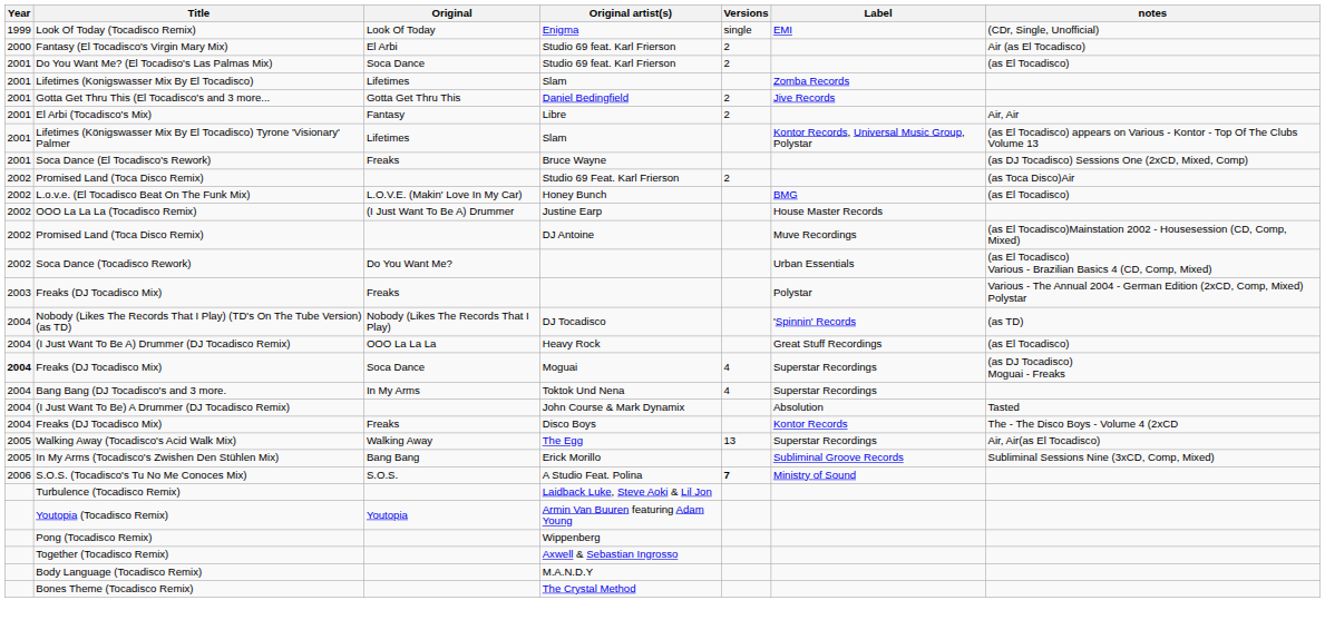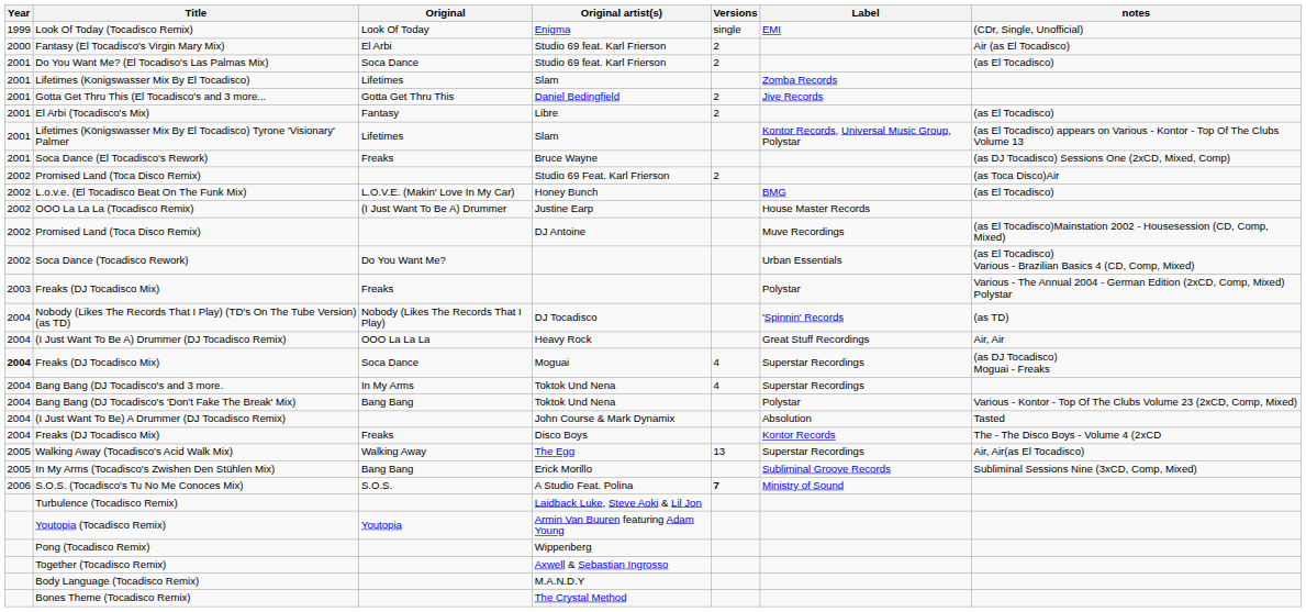 <table class="wikitable">
 <tr>
 <th>Year</th>
 <th>Title</th>
 <th>Original</th>
 <th><strong>Original artist(s)</strong></th>
 <th>Versions</th>
 <th>Label</th>
 <th>notes</th>
 </tr>
 <tr>
 <td>1999</td>
 <td>Look Of Today (Tocadisco Remix)</td>
 <td>Look Of Today</td>
 <td><a href='#'>Enigma</a></td>
 <td>single</td>
 <td><a href='#'>EMI</a></td>
 <td>(CDr, Single, Unofficial)</td>
 </tr>
 <tr>
 <td>2000</td>
 <td>Fantasy (El Tocadisco's Virgin Mary Mix)</td>
 <td>El Arbi</td>
 <td>Studio 69 feat. Karl Frierson</td>
 <td>2</td>
 <td></td>
 <td>Air (as El Tocadisco)</td>
 </tr>
 <tr>
 <td>2001</td>
 <td>Do You Want Me? (El Tocadiso's Las Palmas Mix)</td>
 <td>Soca Dance</td>
 <td>Studio 69 feat. Karl Frierson</td>
 <td>2</td>
 <td></td>
 <td>(as El Tocadisco)</td>
 </tr>
 <tr>
 <td>2001</td>
 <td>Lifetimes (Konigswasser Mix By El Tocadisco)</td>
 <td>Lifetimes</td>
 <td>Slam</td>
 <td></td>
 <td><a href='#'>Zomba Records</a></td>
 <td></td>
 </tr>
 <tr>
 <td>2001</td>
 <td>Gotta Get Thru This (El Tocadisco's and 3 more...</td>
 <td>Gotta Get Thru This</td>
 <td><a href='#'>Daniel Bedingfield</a></td>
 <td>2</td>
 <td><a href='#'>Jive Records</a></td>
 <td></td>
 </tr>
 <tr>
 <td>2001</td>
 <td>El Arbi (Tocadisco's Mix)</td>
 <td>Fantasy</td>
 <td>Libre</td>
 <td>2</td>
 <td></td>
-<td>Air, Air</td>
+<td>(as El Tocadisco)</td>
 </tr>
 <tr>
 <td>2001</td>
 <td>Lifetimes (Königswasser Mix By El Tocadisco)  Tyrone 'Visionary' Palmer</td>
 <td>Lifetimes</td>
 <td>Slam</td>
 <td></td>
 <td><a href='#'>Kontor Records</a>, <a href='#'>Universal Music Group</a>, Polystar</td>
 <td>(as El Tocadisco) appears on Various - Kontor - Top Of The Clubs Volume 13</td>
 </tr>
 <tr>
 <td>2001</td>
 <td>Soca Dance (El Tocadisco's Rework)</td>
 <td>Freaks</td>
 <td>Bruce Wayne</td>
 <td></td>
 <td></td>
 <td>(as DJ Tocadisco) Sessions One (2xCD, Mixed, Comp)</td>
 </tr>
 <tr>
 <td>2002</td>
 <td>Promised Land (Toca Disco Remix)</td>
 <td></td>
 <td>Studio 69 Feat. Karl Frierson</td>
 <td>2</td>
 <td></td>
 <td>(as Toca Disco)Air</td>
 </tr>
 <tr>
 <td>2002</td>
 <td>L.o.v.e. (El Tocadisco Beat On The Funk Mix)</td>
 <td>L.O.V.E. (Makin' Love In My Car)</td>
 <td>Honey Bunch</td>
 <td></td>
 <td><a href='#'>BMG</a></td>
 <td>(as El Tocadisco)</td>
 </tr>
 <tr>
 <td>2002</td>
 <td>OOO La La La (Tocadisco Remix)</td>
 <td>(I Just Want To Be A) Drummer</td>
 <td>Justine Earp</td>
 <td></td>
 <td>House Master Records</td>
 <td></td>
 </tr>
 <tr>
 <td>2002</td>
 <td>Promised Land (Toca Disco Remix)</td>
 <td></td>
 <td>DJ Antoine</td>
 <td></td>
 <td>Muve Recordings</td>
 <td>(as El Tocadisco)Mainstation 2002 - Housesession (CD, Comp, Mixed)</td>
 </tr>
 <tr>
 <td>2002</td>
 <td>Soca Dance (Tocadisco Rework)</td>
 <td>Do You Want Me?</td>
 <td></td>
 <td></td>
 <td>Urban Essentials</td>
 <td>(as El Tocadisco)<br>Various - Brazilian Basics 4 (CD, Comp, Mixed)</td>
 </tr>
 <tr>
 <td>2003</td>
 <td>Freaks (DJ Tocadisco Mix)</td>
 <td>Freaks</td>
 <td></td>
 <td></td>
 <td>Polystar</td>
 <td>Various - The Annual 2004 - German Edition (2xCD, Comp, Mixed)	Polystar</td>
 </tr>
 <tr>
 <td>2004</td>
 <td>Nobody (Likes The Records That I Play) (TD's On The Tube Version) (as TD)</td>
 <td>Nobody (Likes The Records That I Play)</td>
 <td>DJ Tocadisco</td>
 <td></td>
 <td>'<a href='#'>Spinnin' Records</a></td>
 <td>(as TD)</td>
 </tr>
 <tr>
 <td>2004</td>
 <td>(I Just Want To Be A) Drummer (DJ Tocadisco Remix)</td>
 <td>OOO La La La</td>
 <td>Heavy Rock</td>
 <td></td>
 <td>Great Stuff Recordings</td>
-<td>(as El Tocadisco)</td>
+<td>Air, Air</td>
 </tr>
 <tr>
 <td><strong>2004</strong></td>
 <td>Freaks (DJ Tocadisco Mix)</td>
 <td>Soca Dance</td>
 <td>Moguai</td>
 <td>4</td>
 <td>Superstar Recordings</td>
 <td>(as DJ Tocadisco)<br>Moguai - Freaks</td>
 </tr>
 <tr>
 <td>2004</td>
 <td>Bang Bang (DJ Tocadisco's and 3 more.</td>
 <td>In My Arms</td>
 <td>Toktok Und Nena</td>
 <td>4</td>
 <td>Superstar Recordings</td>
 <td></td>
+</tr>
+<tr>
+<td>2004</td>
+<td>Bang Bang (DJ Tocadisco's 'Don't Fake The Break' Mix)</td>
+<td>Bang Bang</td>
+<td>Toktok Und Nena</td>
+<td></td>
+<td>Polystar</td>
+<td>Various - Kontor - Top Of The Clubs Volume 23 (2xCD, Comp, Mixed)</td>
 </tr>
 <tr>
 <td>2004</td>
 <td>(I Just Want To Be) A Drummer (DJ Tocadisco Remix)</td>
 <td></td>
 <td>John Course & Mark Dynamix</td>
 <td></td>
 <td>Absolution</td>
 <td>Tasted</td>
 </tr>
 <tr>
 <td>2004</td>
 <td>Freaks (DJ Tocadisco Mix)</td>
 <td>Freaks</td>
 <td>Disco Boys</td>
 <td></td>
 <td><a href='#'>Kontor Records</a></td>
 <td>The - The Disco Boys - Volume 4 (2xCD</td>
 </tr>
 <tr>
 <td>2005</td>
 <td>Walking Away (Tocadisco's Acid Walk Mix)</td>
 <td>Walking Away</td>
 <td><a href='#'>The Egg</a></td>
 <td>13</td>
 <td>Superstar Recordings</td>
 <td>Air, Air(as El Tocadisco)</td>
 </tr>
 <tr>
 <td>2005</td>
 <td>In My Arms (Tocadisco's Zwishen Den Stühlen Mix)</td>
 <td>Bang Bang</td>
 <td>Erick Morillo</td>
 <td></td>
 <td><a href='#'>Subliminal Groove Records</a></td>
 <td>Subliminal Sessions Nine (3xCD, Comp, Mixed)</td>
 </tr>
 <tr>
 <td>2006</td>
 <td>S.O.S. (Tocadisco's Tu No Me Conoces Mix)</td>
 <td>S.O.S.</td>
 <td>A Studio Feat. Polina</td>
 <td><strong>7</strong></td>
 <td><a href='#'>Ministry of Sound</a></td>
 <td></td>
 </tr>
 <tr>
 <td></td>
 <td>Turbulence (Tocadisco Remix)</td>
 <td></td>
 <td><a href='#'>Laidback Luke</a>, <a href='#'>Steve Aoki</a> & <a href='#'>Lil Jon</a></td>
 <td></td>
 <td></td>
 <td></td>
 </tr>
 <tr>
 <td></td>
 <td><a href='#'>Youtopia</a> (Tocadisco Remix)</td>
 <td><a href='#'>Youtopia</a></td>
 <td><a href='#'>Armin Van Buuren</a> featuring <a href='#'>Adam Young</a></td>
 <td></td>
 <td></td>
 <td></td>
 </tr>
 <tr>
 <td></td>
 <td>Pong (Tocadisco Remix)</td>
 <td></td>
 <td>Wippenberg</td>
 <td></td>
 <td></td>
 <td></td>
 </tr>
 <tr>
 <td></td>
 <td>Together (Tocadisco Remix)</td>
 <td></td>
 <td><a href='#'>Axwell</a> & <a href='#'>Sebastian Ingrosso</a></td>
 <td></td>
 <td></td>
 <td></td>
 </tr>
 <tr>
 <td></td>
 <td>Body Language (Tocadisco Remix)</td>
 <td></td>
 <td>M.A.N.D.Y</td>
 <td></td>
 <td></td>
 <td></td>
 </tr>
 <tr>
 <td></td>
 <td>Bones Theme (Tocadisco Remix)</td>
 <td></td>
 <td><a href='#'>The Crystal Method</a></td>
 <td></td>
 <td></td>
 <td></td>
 </tr>
 </table>
